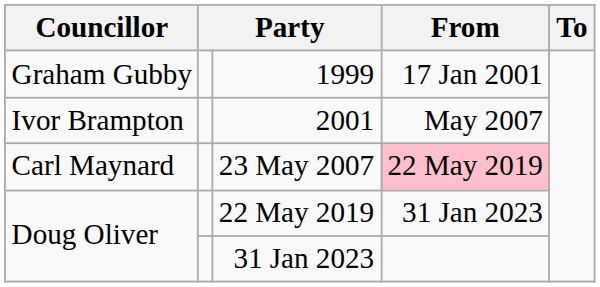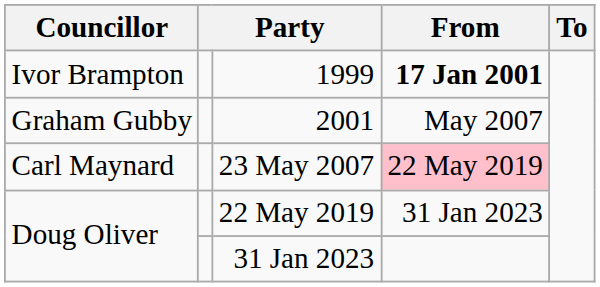 <table class=wikitable>
 <tr>
 <th>Councillor</th>
 <th colspan=2>Party</th>
 <th>From</th>
 <th>To</th>
 </tr>
 <tr>
-<td>Graham Gubby</td>
+<td>Ivor Brampton</td>
 <td></td>
 <td align=right>1999</td>
-<td align=right>17 Jan 2001</td>
+<td align=right><strong>17 Jan 2001</strong></td>
 </tr>
 <tr>
-<td>Ivor Brampton</td>
+<td>Graham Gubby</td>
 <td></td>
 <td align=right>2001</td>
 <td align=right>May 2007</td>
 </tr>
 <tr>
 <td>Carl Maynard</td>
 <td></td>
 <td align=right>23 May 2007</td>
 <td align=right style="background: pink;">22 May 2019</td>
 </tr>
 <tr>
 <td rowspan=2>Doug Oliver</td>
 <td></td>
 <td align=right>22 May 2019</td>
 <td align=right>31 Jan 2023</td>
 </tr>
 <tr>
 <td></td>
 <td align=right>31 Jan 2023</td>
 <td></td>
 </tr>
 </table>
